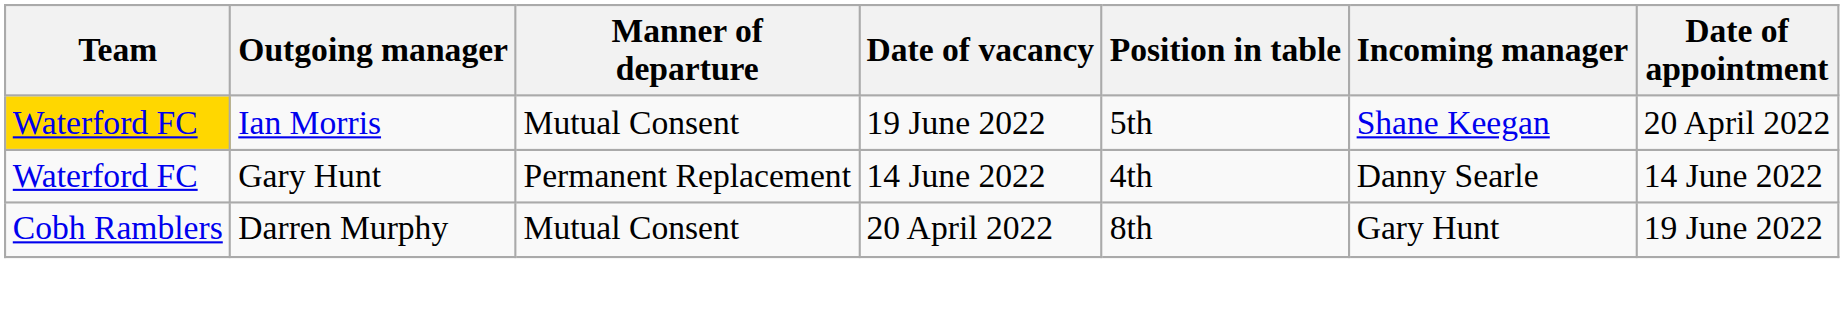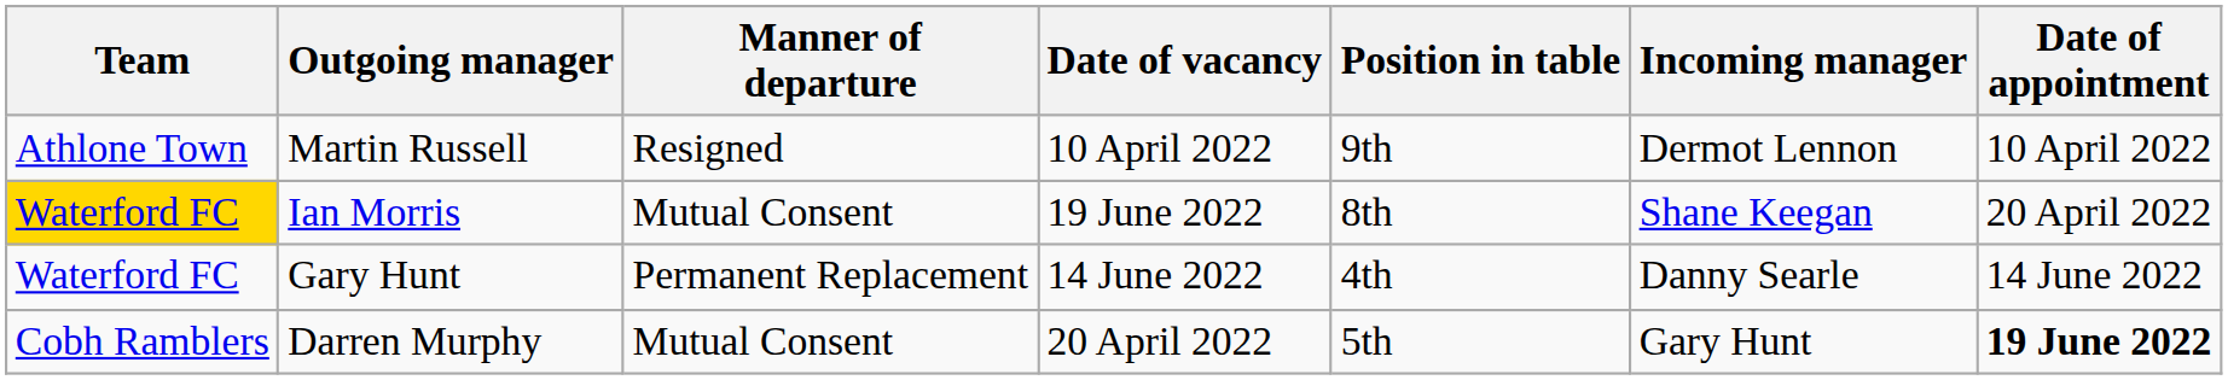 <table class="wikitable sortable">
 <tr>
 <th>Team</th>
 <th>Outgoing manager</th>
 <th>Manner of<br>departure</th>
 <th>Date of vacancy</th>
 <th>Position in table</th>
 <th>Incoming manager</th>
 <th>Date of<br>appointment</th>
 </tr>
 <tr>
+<td><a href='#'>Athlone Town</a></td>
+<td> Martin Russell</td>
+<td>Resigned</td>
+<td>10 April 2022</td>
+<td>9th</td>
+<td> Dermot Lennon</td>
+<td>10 April 2022</td>
+</tr>
+<tr>
 <td style="background: gold;"><a href='#'>Waterford FC</a></td>
 <td> <a href='#'>Ian Morris</a></td>
 <td>Mutual Consent</td>
 <td>19 June 2022</td>
-<td>5th</td>
+<td>8th</td>
 <td> <a href='#'>Shane Keegan</a></td>
 <td>20 April 2022</td>
 </tr>
 <tr>
 <td><a href='#'>Waterford FC</a></td>
 <td> Gary Hunt</td>
 <td>Permanent Replacement</td>
 <td>14 June 2022</td>
 <td>4th</td>
 <td> Danny Searle</td>
 <td>14 June 2022</td>
 </tr>
 <tr>
 <td><a href='#'>Cobh Ramblers</a></td>
 <td> Darren Murphy</td>
 <td>Mutual Consent</td>
 <td>20 April 2022</td>
-<td>8th</td>
+<td>5th</td>
 <td> Gary Hunt</td>
-<td>19 June 2022</td>
+<td><strong>19 June 2022</strong></td>
 </tr>
 </table>
